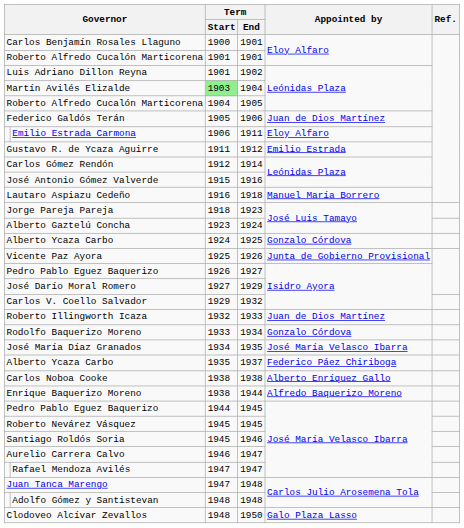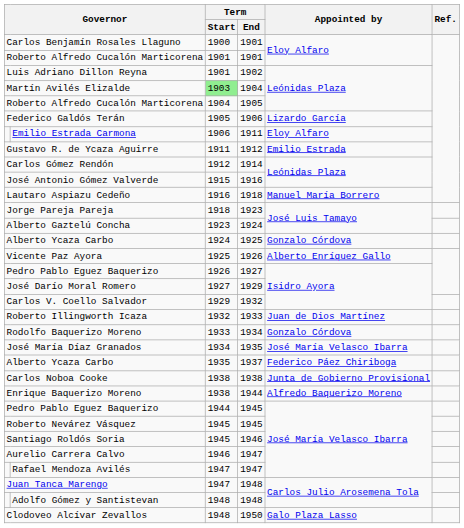 <table class="wikitable">
 <tr>
 <th colspan="2" rowspan="2">Governor</th>
 <th colspan="2">Term</th>
 <th colspan="1" rowspan="2">Appointed by</th>
 <th colspan="1" rowspan="2">Ref.</th>
 </tr>
 <tr>
 <th>Start</th>
 <th>End</th>
 </tr>
 <tr>
 <td colspan="2">Carlos Benjamín Rosales Llaguno</td>
 <td>1900</td>
 <td>1901</td>
 <td rowspan="2"><a href='#'>Eloy Alfaro</a></td>
 <td rowspan="11"></td>
 </tr>
 <tr>
 <td colspan="2">Roberto Alfredo Cucalón Marticorena</td>
 <td>1901</td>
 <td>1901</td>
 </tr>
 <tr>
 <td colspan="2">Luis Adriano Dillon Reyna</td>
 <td>1901</td>
 <td>1902</td>
 <td rowspan="3"><a href='#'>Leónidas Plaza</a></td>
 </tr>
 <tr>
 <td colspan="2">Martín Avilés Elizalde</td>
 <td style="background: lightgreen;">1903</td>
 <td>1904</td>
 </tr>
 <tr>
 <td colspan="2">Roberto Alfredo Cucalón Marticorena</td>
 <td>1904</td>
 <td>1905</td>
 </tr>
 <tr>
 <td colspan="2">Federico Galdós Terán</td>
 <td>1905</td>
 <td>1906</td>
-<td><a href='#'>Juan de Dios Martínez</a></td>
+<td><a href='#'>Lizardo García</a></td>
 </tr>
 <tr>
 <td></td>
 <td><a href='#'>Emilio Estrada Carmona</a></td>
 <td>1906</td>
 <td>1911</td>
 <td><a href='#'>Eloy Alfaro</a></td>
 </tr>
 <tr>
 <td colspan="2">Gustavo R. de Ycaza Aguirre</td>
 <td>1911</td>
 <td>1912</td>
 <td><a href='#'>Emilio Estrada</a></td>
 </tr>
 <tr>
 <td colspan="2">Carlos Gómez Rendón</td>
 <td>1912</td>
 <td>1914</td>
 <td rowspan="2"><a href='#'>Leónidas Plaza</a></td>
 </tr>
 <tr>
 <td colspan="2">José Antonio Gómez Valverde</td>
 <td>1915</td>
 <td>1916</td>
 </tr>
 <tr>
 <td colspan="2">Lautaro Aspiazu Cedeño</td>
 <td>1916</td>
 <td>1918</td>
 <td><a href='#'>Manuel María Borrero</a></td>
 </tr>
 <tr>
 <td colspan="2">Jorge Pareja Pareja</td>
 <td>1918</td>
 <td>1923</td>
 <td rowspan="2"><a href='#'>José Luis Tamayo</a></td>
 <td></td>
 </tr>
 <tr>
 <td colspan="2">Alberto Gaztelú Concha</td>
 <td>1923</td>
 <td>1924</td>
 <td></td>
 </tr>
 <tr>
 <td colspan="2">Alberto Ycaza Carbo</td>
 <td>1924</td>
 <td>1925</td>
 <td><a href='#'>Gonzalo Córdova</a></td>
 <td></td>
 </tr>
 <tr>
 <td colspan="2">Vicente Paz Ayora</td>
 <td>1925</td>
 <td>1926</td>
-<td><a href='#'>Junta de Gobierno Provisional</a></td>
+<td><a href='#'>Alberto Enríquez Gallo</a></td>
 <td rowspan="3"></td>
 </tr>
 <tr>
 <td colspan="2">Pedro Pablo Eguez Baquerizo</td>
 <td>1926</td>
 <td>1927</td>
 <td rowspan="3"><a href='#'>Isidro Ayora</a></td>
 </tr>
 <tr>
 <td colspan="2">José Darío Moral Romero</td>
 <td>1927</td>
 <td>1929</td>
 </tr>
 <tr>
 <td colspan="2">Carlos V. Coello Salvador</td>
 <td>1929</td>
 <td>1932</td>
 <td></td>
 </tr>
 <tr>
 <td colspan="2">Roberto Illingworth Icaza</td>
 <td>1932</td>
 <td>1933</td>
 <td><a href='#'>Juan de Dios Martínez</a></td>
 <td></td>
 </tr>
 <tr>
 <td colspan="2">Rodolfo Baquerizo Moreno</td>
 <td>1933</td>
 <td>1934</td>
 <td><a href='#'>Gonzalo Córdova</a></td>
 <td></td>
 </tr>
 <tr>
 <td colspan="2">José María Díaz Granados</td>
 <td>1934</td>
 <td>1935</td>
 <td><a href='#'>José María Velasco Ibarra</a></td>
 <td></td>
 </tr>
 <tr>
 <td colspan="2">Alberto Ycaza Carbo</td>
 <td>1935</td>
 <td>1937</td>
 <td><a href='#'>Federico Páez Chiriboga</a></td>
 <td></td>
 </tr>
 <tr>
 <td colspan="2">Carlos Noboa Cooke</td>
 <td>1938</td>
 <td>1938</td>
-<td><a href='#'>Alberto Enríquez Gallo</a></td>
+<td><a href='#'>Junta de Gobierno Provisional</a></td>
 <td></td>
 </tr>
 <tr>
 <td colspan="2">Enrique Baquerizo Moreno</td>
 <td>1938</td>
 <td>1944</td>
 <td><a href='#'>Alfredo Baquerizo Moreno</a></td>
 <td></td>
 </tr>
 <tr>
 <td colspan="2">Pedro Pablo Eguez Baquerizo</td>
 <td>1944</td>
 <td>1945</td>
 <td rowspan="5"><a href='#'>José María Velasco Ibarra</a></td>
 <td></td>
 </tr>
 <tr>
 <td colspan="2">Roberto Nevárez Vásquez</td>
 <td>1945</td>
 <td>1945</td>
 <td></td>
 </tr>
 <tr>
 <td colspan="2">Santiago Roldós Soria</td>
 <td>1945</td>
 <td>1946</td>
 <td></td>
 </tr>
 <tr>
 <td colspan="2">Aurelio Carrera Calvo</td>
 <td>1946</td>
 <td>1947</td>
 <td></td>
 </tr>
 <tr>
 <td></td>
 <td>Rafael Mendoza Avilés</td>
 <td>1947</td>
 <td>1947</td>
 <td></td>
 </tr>
 <tr>
 <td colspan="2"><a href='#'>Juan Tanca Marengo</a></td>
 <td>1947</td>
 <td>1948</td>
 <td rowspan="2"><a href='#'>Carlos Julio Arosemena Tola</a></td>
 <td></td>
 </tr>
 <tr>
 <td></td>
 <td>Adolfo Gómez y Santistevan</td>
 <td>1948</td>
 <td>1948</td>
 <td></td>
 </tr>
 <tr>
 <td colspan="2">Clodoveo Alcívar Zevallos</td>
 <td>1948</td>
 <td>1950</td>
 <td><a href='#'>Galo Plaza Lasso</a></td>
 <td></td>
 </tr>
 </table>
